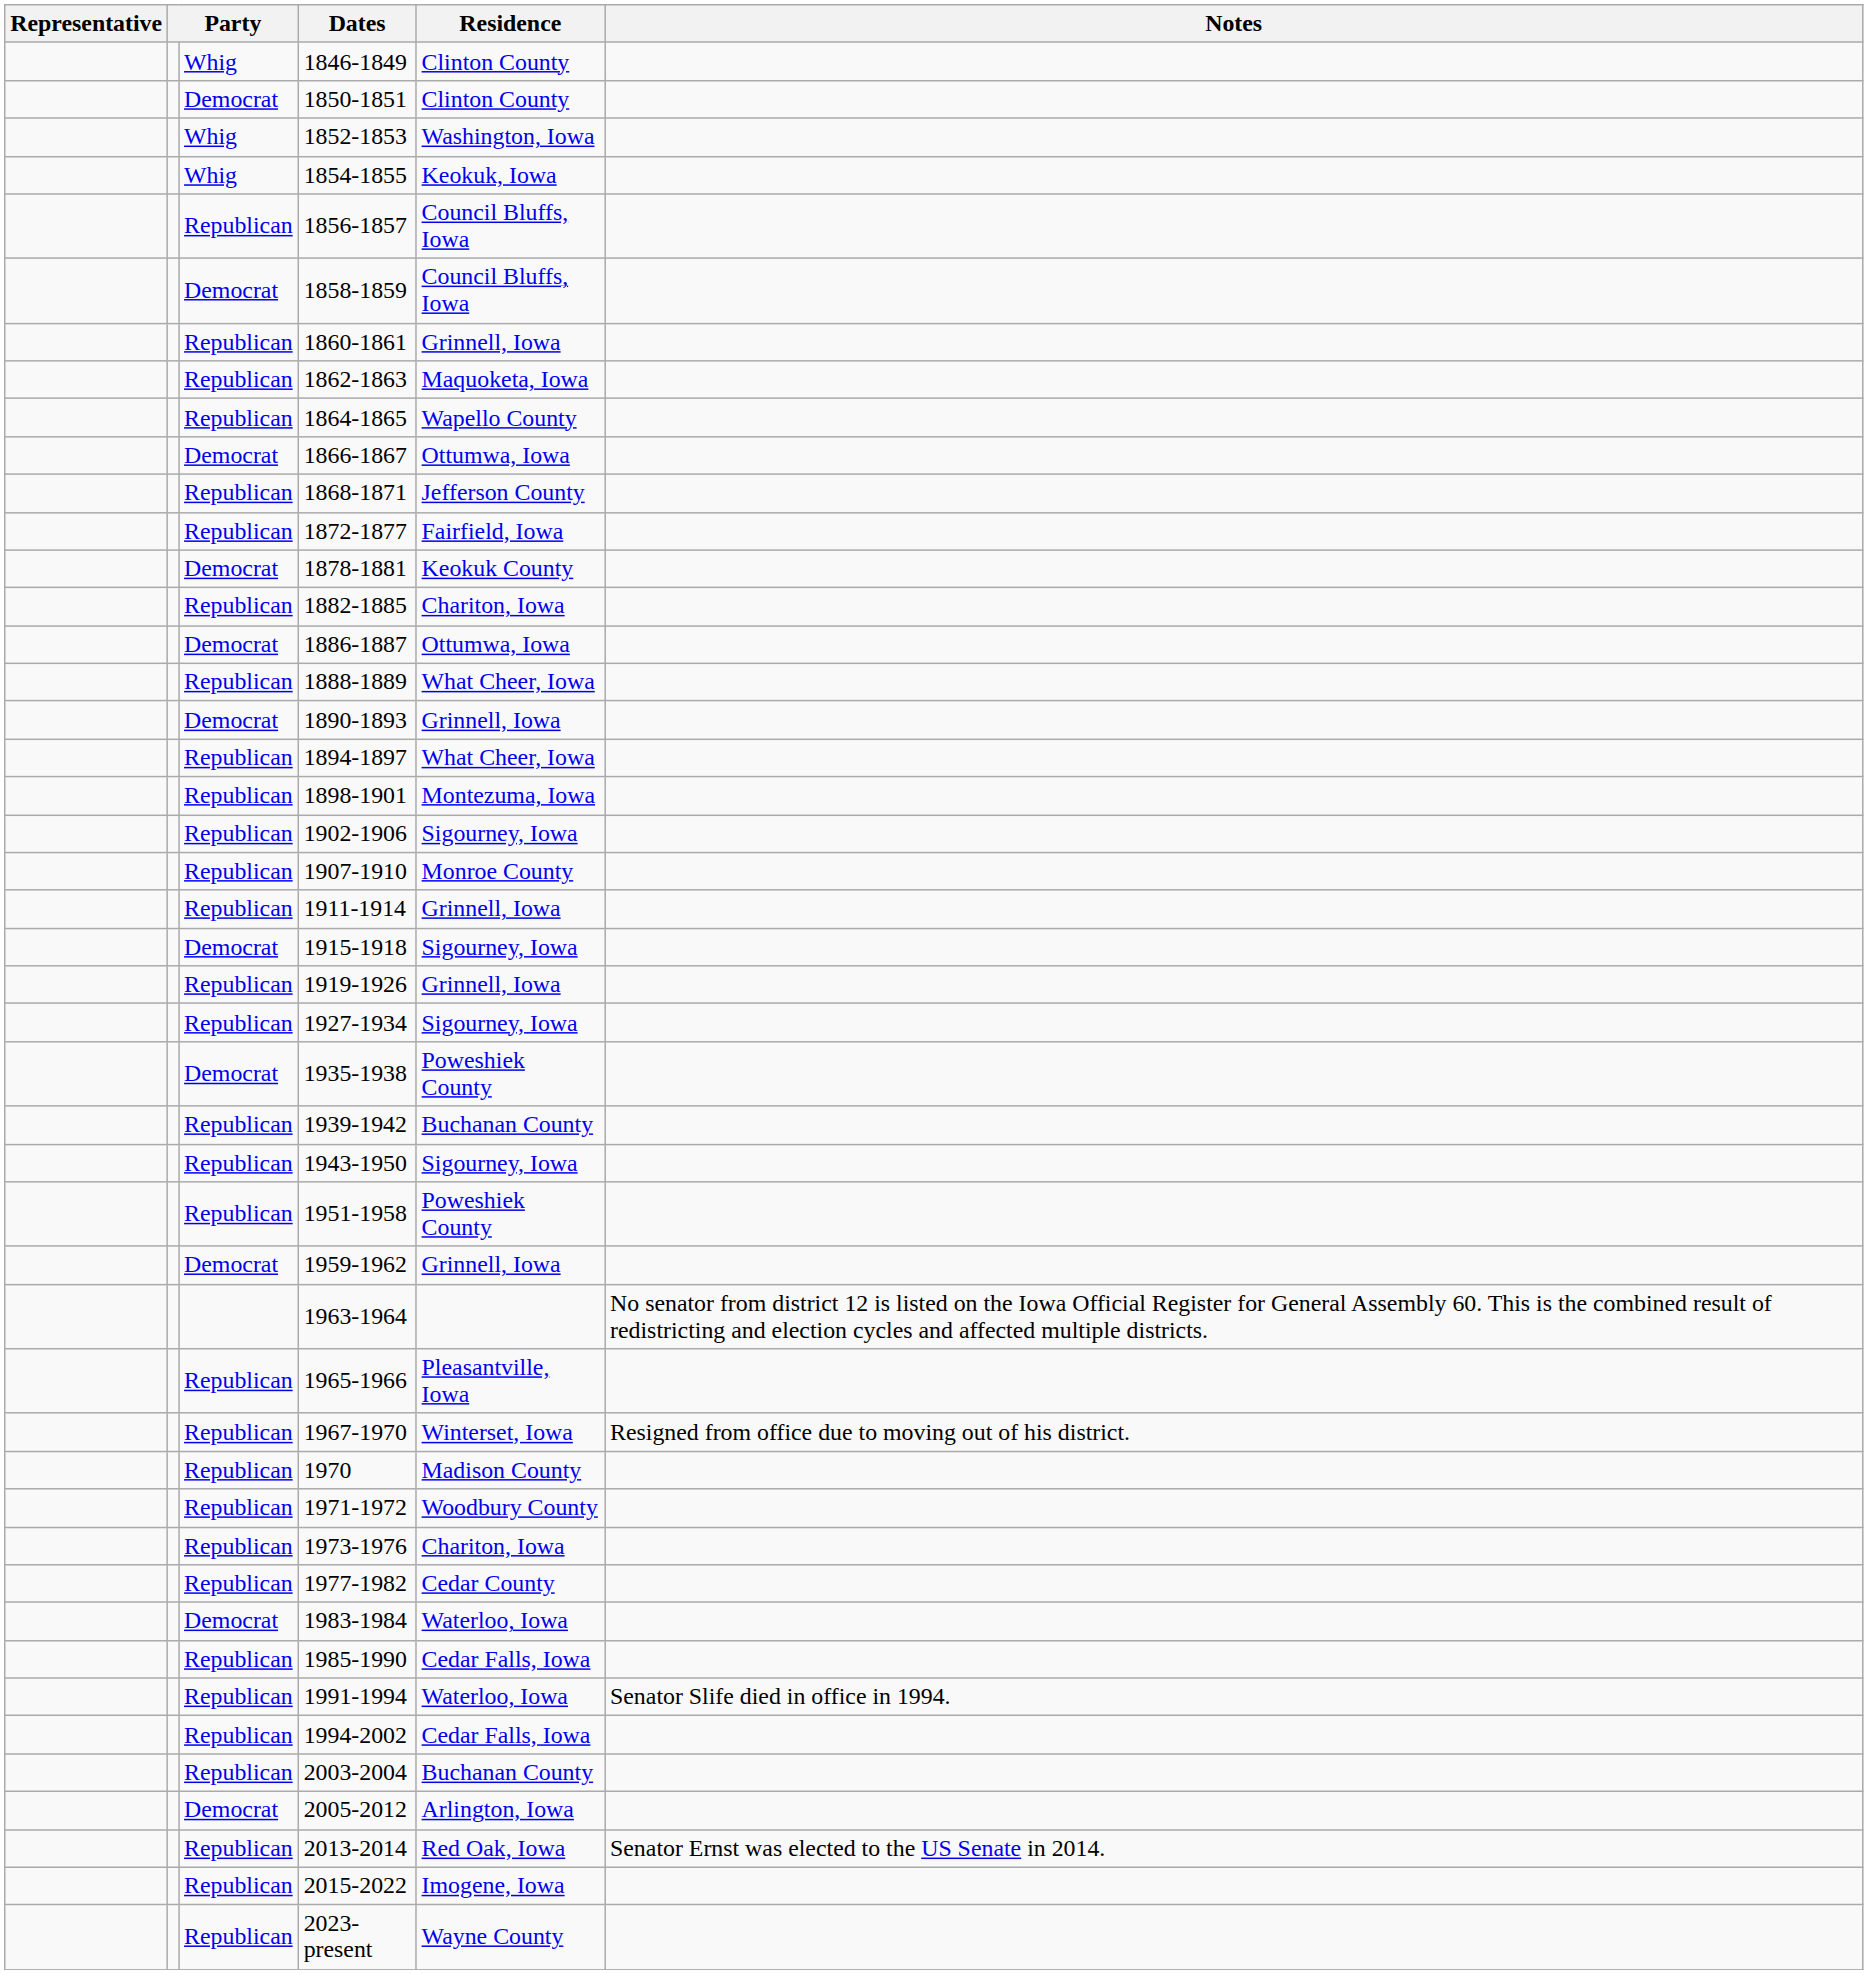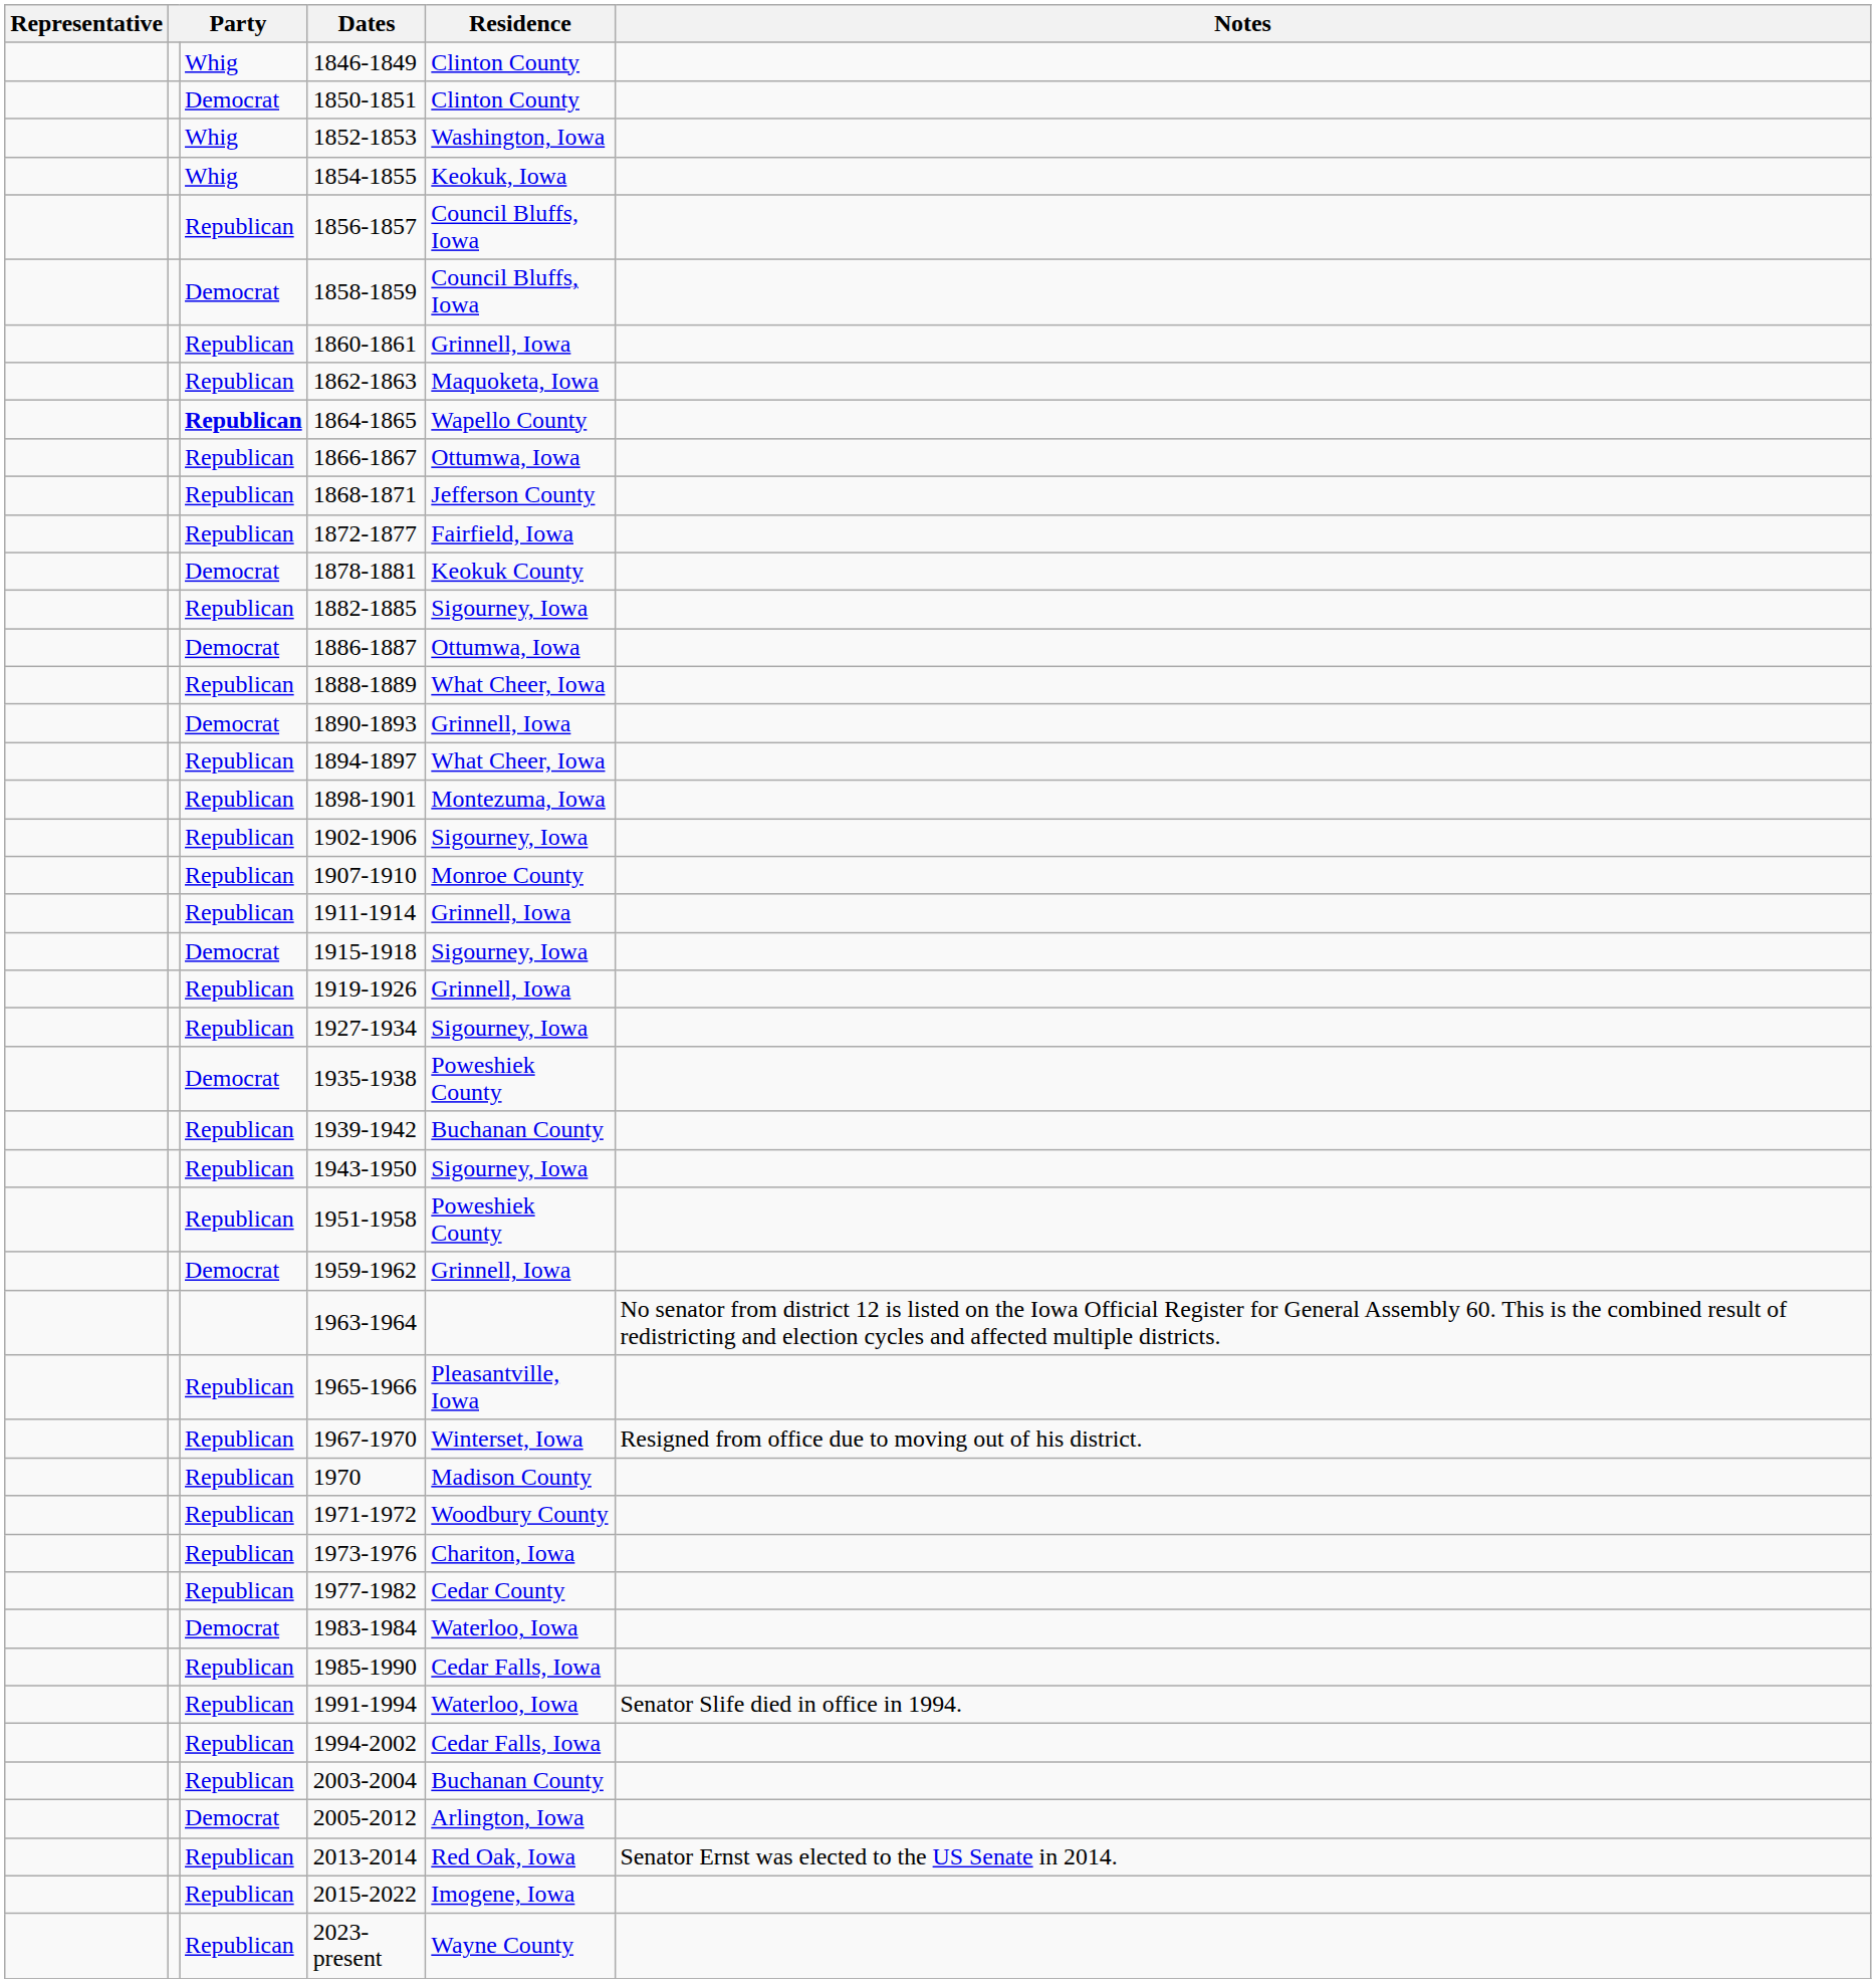 <table class="sortable wikitable">
 <tr valign=bottom>
 <th>Representative</th>
 <th colspan="2">Party</th>
 <th>Dates</th>
 <th>Residence</th>
 <th>Notes</th>
 </tr>
 <tr>
 <td></td>
 <td bgcolor=></td>
 <td><a href='#'>Whig</a></td>
 <td>1846-1849</td>
 <td><a href='#'>Clinton County</a></td>
 <td></td>
 </tr>
 <tr>
 <td></td>
 <td bgcolor=></td>
 <td><a href='#'>Democrat</a></td>
 <td>1850-1851</td>
 <td><a href='#'>Clinton County</a></td>
 <td></td>
 </tr>
 <tr>
 <td></td>
 <td bgcolor=></td>
 <td><a href='#'>Whig</a></td>
 <td>1852-1853</td>
 <td><a href='#'>Washington, Iowa</a></td>
 <td></td>
 </tr>
 <tr>
 <td></td>
 <td bgcolor=></td>
 <td><a href='#'>Whig</a></td>
 <td>1854-1855</td>
 <td><a href='#'>Keokuk, Iowa</a></td>
 <td></td>
 </tr>
 <tr>
 <td></td>
 <td bgcolor=></td>
 <td><a href='#'>Republican</a></td>
 <td>1856-1857</td>
 <td><a href='#'>Council Bluffs, Iowa</a></td>
 <td></td>
 </tr>
 <tr>
 <td></td>
 <td bgcolor=></td>
 <td><a href='#'>Democrat</a></td>
 <td>1858-1859</td>
 <td><a href='#'>Council Bluffs, Iowa</a></td>
 <td></td>
 </tr>
 <tr>
 <td></td>
 <td bgcolor=></td>
 <td><a href='#'>Republican</a></td>
 <td>1860-1861</td>
 <td><a href='#'>Grinnell, Iowa</a></td>
 <td></td>
 </tr>
 <tr>
 <td></td>
 <td bgcolor=></td>
 <td><a href='#'>Republican</a></td>
 <td>1862-1863</td>
 <td><a href='#'>Maquoketa, Iowa</a></td>
 <td></td>
 </tr>
 <tr>
 <td></td>
 <td bgcolor=></td>
-<td><a href='#'>Republican</a></td>
+<td><strong><a href='#'>Republican</a></strong></td>
 <td>1864-1865</td>
 <td><a href='#'>Wapello County</a></td>
 <td></td>
 </tr>
 <tr>
 <td></td>
 <td bgcolor=></td>
-<td><a href='#'>Democrat</a></td>
+<td><a href='#'>Republican</a></td>
 <td>1866-1867</td>
 <td><a href='#'>Ottumwa, Iowa</a></td>
 <td></td>
 </tr>
 <tr>
 <td></td>
 <td bgcolor=></td>
 <td><a href='#'>Republican</a></td>
 <td>1868-1871</td>
 <td><a href='#'>Jefferson County</a></td>
 <td></td>
 </tr>
 <tr>
 <td></td>
 <td bgcolor=></td>
 <td><a href='#'>Republican</a></td>
 <td>1872-1877</td>
 <td><a href='#'>Fairfield, Iowa</a></td>
 <td></td>
 </tr>
 <tr>
 <td></td>
 <td bgcolor=></td>
 <td><a href='#'>Democrat</a></td>
 <td>1878-1881</td>
 <td><a href='#'>Keokuk County</a></td>
 <td></td>
 </tr>
 <tr>
 <td></td>
 <td bgcolor=></td>
 <td><a href='#'>Republican</a></td>
 <td>1882-1885</td>
-<td><a href='#'>Chariton, Iowa</a></td>
+<td><a href='#'>Sigourney, Iowa</a></td>
 <td></td>
 </tr>
 <tr>
 <td></td>
 <td bgcolor=></td>
 <td><a href='#'>Democrat</a></td>
 <td>1886-1887</td>
 <td><a href='#'>Ottumwa, Iowa</a></td>
 <td></td>
 </tr>
 <tr>
 <td></td>
 <td bgcolor=></td>
 <td><a href='#'>Republican</a></td>
 <td>1888-1889</td>
 <td><a href='#'>What Cheer, Iowa</a></td>
 <td></td>
 </tr>
 <tr>
 <td></td>
 <td bgcolor=></td>
 <td><a href='#'>Democrat</a></td>
 <td>1890-1893</td>
 <td><a href='#'>Grinnell, Iowa</a></td>
 <td></td>
 </tr>
 <tr>
 <td></td>
 <td bgcolor=></td>
 <td><a href='#'>Republican</a></td>
 <td>1894-1897</td>
 <td><a href='#'>What Cheer, Iowa</a></td>
 <td></td>
 </tr>
 <tr>
 <td></td>
 <td bgcolor=></td>
 <td><a href='#'>Republican</a></td>
 <td>1898-1901</td>
 <td><a href='#'>Montezuma, Iowa</a></td>
 <td></td>
 </tr>
 <tr>
 <td></td>
 <td bgcolor=></td>
 <td><a href='#'>Republican</a></td>
 <td>1902-1906</td>
 <td><a href='#'>Sigourney, Iowa</a></td>
 <td></td>
 </tr>
 <tr>
 <td></td>
 <td bgcolor=></td>
 <td><a href='#'>Republican</a></td>
 <td>1907-1910</td>
 <td><a href='#'>Monroe County</a></td>
 <td></td>
 </tr>
 <tr>
 <td></td>
 <td bgcolor=></td>
 <td><a href='#'>Republican</a></td>
 <td>1911-1914</td>
 <td><a href='#'>Grinnell, Iowa</a></td>
 <td></td>
 </tr>
 <tr>
 <td></td>
 <td bgcolor=></td>
 <td><a href='#'>Democrat</a></td>
 <td>1915-1918</td>
 <td><a href='#'>Sigourney, Iowa</a></td>
 <td></td>
 </tr>
 <tr>
 <td></td>
 <td bgcolor=></td>
 <td><a href='#'>Republican</a></td>
 <td>1919-1926</td>
 <td><a href='#'>Grinnell, Iowa</a></td>
 <td></td>
 </tr>
 <tr>
 <td></td>
 <td bgcolor=></td>
 <td><a href='#'>Republican</a></td>
 <td>1927-1934</td>
 <td><a href='#'>Sigourney, Iowa</a></td>
 <td></td>
 </tr>
 <tr>
 <td></td>
 <td bgcolor=></td>
 <td><a href='#'>Democrat</a></td>
 <td>1935-1938</td>
 <td><a href='#'>Poweshiek County</a></td>
 <td></td>
 </tr>
 <tr>
 <td></td>
 <td bgcolor=></td>
 <td><a href='#'>Republican</a></td>
 <td>1939-1942</td>
 <td><a href='#'>Buchanan County</a></td>
 <td></td>
 </tr>
 <tr>
 <td></td>
 <td bgcolor=></td>
 <td><a href='#'>Republican</a></td>
 <td>1943-1950</td>
 <td><a href='#'>Sigourney, Iowa</a></td>
 <td></td>
 </tr>
 <tr>
 <td></td>
 <td bgcolor=></td>
 <td><a href='#'>Republican</a></td>
 <td>1951-1958</td>
 <td><a href='#'>Poweshiek County</a></td>
 <td></td>
 </tr>
 <tr>
 <td></td>
 <td bgcolor=></td>
 <td><a href='#'>Democrat</a></td>
 <td>1959-1962</td>
 <td><a href='#'>Grinnell, Iowa</a></td>
 <td></td>
 </tr>
 <tr>
 <td></td>
 <td></td>
 <td></td>
 <td>1963-1964</td>
 <td></td>
 <td>No senator from district 12 is listed on the Iowa Official Register for General Assembly 60. This is the combined result of redistricting and election cycles and affected multiple districts.</td>
 </tr>
 <tr>
 <td></td>
 <td bgcolor=></td>
 <td><a href='#'>Republican</a></td>
 <td>1965-1966</td>
 <td><a href='#'>Pleasantville, Iowa</a></td>
 <td></td>
 </tr>
 <tr>
 <td></td>
 <td bgcolor=></td>
 <td><a href='#'>Republican</a></td>
 <td>1967-1970</td>
 <td><a href='#'>Winterset, Iowa</a></td>
 <td>Resigned from office due to moving out of his district.</td>
 </tr>
 <tr>
 <td></td>
 <td bgcolor=></td>
 <td><a href='#'>Republican</a></td>
 <td>1970</td>
 <td><a href='#'>Madison County</a></td>
 <td></td>
 </tr>
 <tr>
 <td></td>
 <td bgcolor=></td>
 <td><a href='#'>Republican</a></td>
 <td>1971-1972</td>
 <td><a href='#'>Woodbury County</a></td>
 <td></td>
 </tr>
 <tr>
 <td></td>
 <td bgcolor=></td>
 <td><a href='#'>Republican</a></td>
 <td>1973-1976</td>
 <td><a href='#'>Chariton, Iowa</a></td>
 <td></td>
 </tr>
 <tr>
 <td></td>
 <td bgcolor=></td>
 <td><a href='#'>Republican</a></td>
 <td>1977-1982</td>
 <td><a href='#'>Cedar County</a></td>
 <td></td>
 </tr>
 <tr>
 <td></td>
 <td bgcolor=></td>
 <td><a href='#'>Democrat</a></td>
 <td>1983-1984</td>
 <td><a href='#'>Waterloo, Iowa</a></td>
 <td></td>
 </tr>
 <tr>
 <td></td>
 <td bgcolor=></td>
 <td><a href='#'>Republican</a></td>
 <td>1985-1990</td>
 <td><a href='#'>Cedar Falls, Iowa</a></td>
 <td></td>
 </tr>
 <tr>
 <td></td>
 <td bgcolor=></td>
 <td><a href='#'>Republican</a></td>
 <td>1991-1994</td>
 <td><a href='#'>Waterloo, Iowa</a></td>
 <td>Senator Slife died in office in 1994.</td>
 </tr>
 <tr>
 <td></td>
 <td bgcolor=></td>
 <td><a href='#'>Republican</a></td>
 <td>1994-2002</td>
 <td><a href='#'>Cedar Falls, Iowa</a></td>
 <td></td>
 </tr>
 <tr>
 <td></td>
 <td bgcolor=></td>
 <td><a href='#'>Republican</a></td>
 <td>2003-2004</td>
 <td><a href='#'>Buchanan County</a></td>
 <td></td>
 </tr>
 <tr>
 <td></td>
 <td bgcolor=></td>
 <td><a href='#'>Democrat</a></td>
 <td>2005-2012</td>
 <td><a href='#'>Arlington, Iowa</a></td>
 <td></td>
 </tr>
 <tr>
 <td></td>
 <td bgcolor=></td>
 <td><a href='#'>Republican</a></td>
 <td>2013-2014</td>
 <td><a href='#'>Red Oak, Iowa</a></td>
 <td>Senator Ernst was elected to the <a href='#'>US Senate</a> in 2014.</td>
 </tr>
 <tr>
 <td></td>
 <td bgcolor=></td>
 <td><a href='#'>Republican</a></td>
 <td>2015-2022</td>
 <td><a href='#'>Imogene, Iowa</a></td>
 <td></td>
 </tr>
 <tr>
 <td></td>
 <td bgcolor=></td>
 <td><a href='#'>Republican</a></td>
 <td>2023-present</td>
 <td><a href='#'>Wayne County</a></td>
 <td></td>
 </tr>
 <tr>
 </tr>
 </table>
